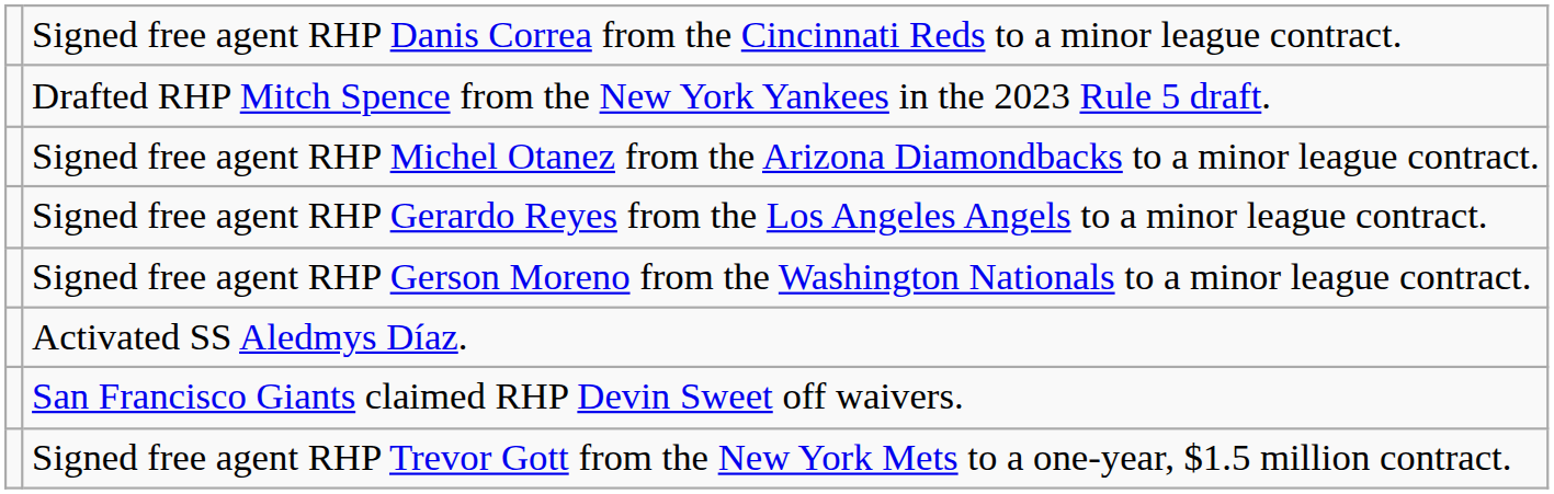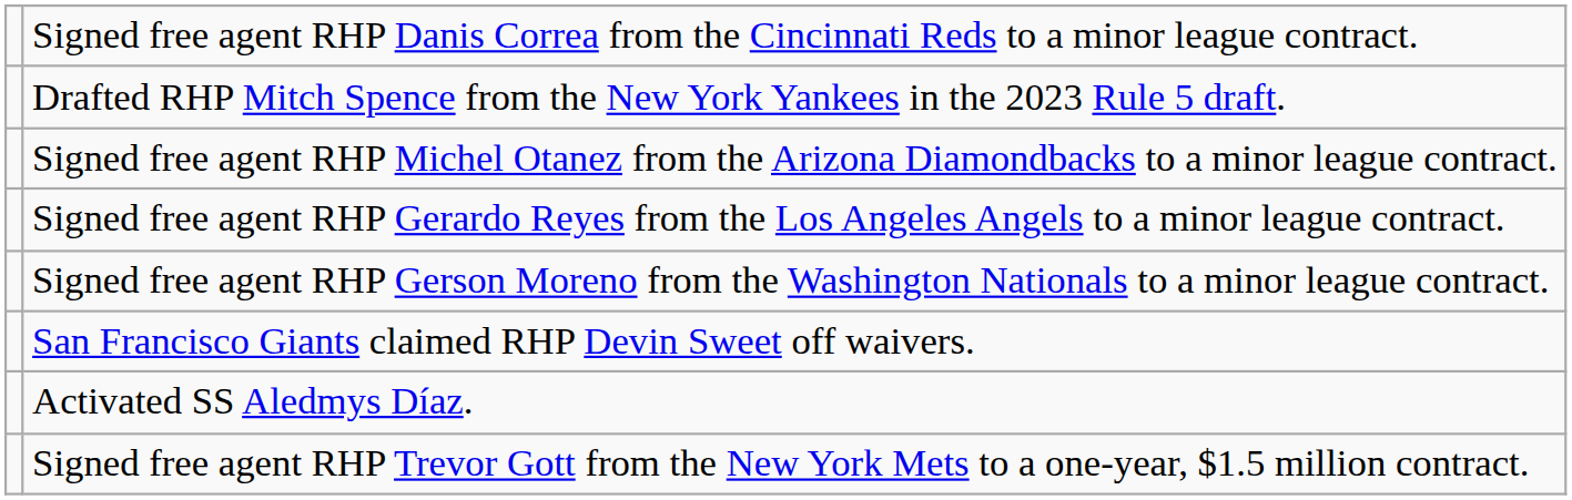 <table class="wikitable">
 <tr>
 <td></td>
 <td>Signed free agent RHP <a href='#'>Danis Correa</a> from the <a href='#'>Cincinnati Reds</a> to a minor league contract.</td>
 </tr>
 <tr>
 <td></td>
 <td>Drafted RHP <a href='#'>Mitch Spence</a> from the <a href='#'>New York Yankees</a> in the 2023 <a href='#'>Rule 5 draft</a>.</td>
 </tr>
 <tr>
 <td></td>
 <td>Signed free agent RHP <a href='#'>Michel Otanez</a> from the <a href='#'>Arizona Diamondbacks</a> to a minor league contract.</td>
 </tr>
 <tr>
 <td></td>
 <td>Signed free agent RHP <a href='#'>Gerardo Reyes</a> from the <a href='#'>Los Angeles Angels</a> to a minor league contract.</td>
 </tr>
 <tr>
 <td></td>
 <td>Signed free agent RHP <a href='#'>Gerson Moreno</a> from the <a href='#'>Washington Nationals</a> to a minor league contract.</td>
 </tr>
 <tr>
 <td></td>
-<td>Activated SS <a href='#'>Aledmys Díaz</a>.</td>
+<td><a href='#'>San Francisco Giants</a> claimed RHP <a href='#'>Devin Sweet</a> off waivers.</td>
 </tr>
 <tr>
 <td></td>
-<td><a href='#'>San Francisco Giants</a> claimed RHP <a href='#'>Devin Sweet</a> off waivers.</td>
+<td>Activated SS <a href='#'>Aledmys Díaz</a>.</td>
 </tr>
 <tr>
 <td></td>
 <td>Signed free agent RHP <a href='#'>Trevor Gott</a> from the <a href='#'>New York Mets</a> to a one-year, $1.5 million contract.</td>
 </tr>
 </table>
